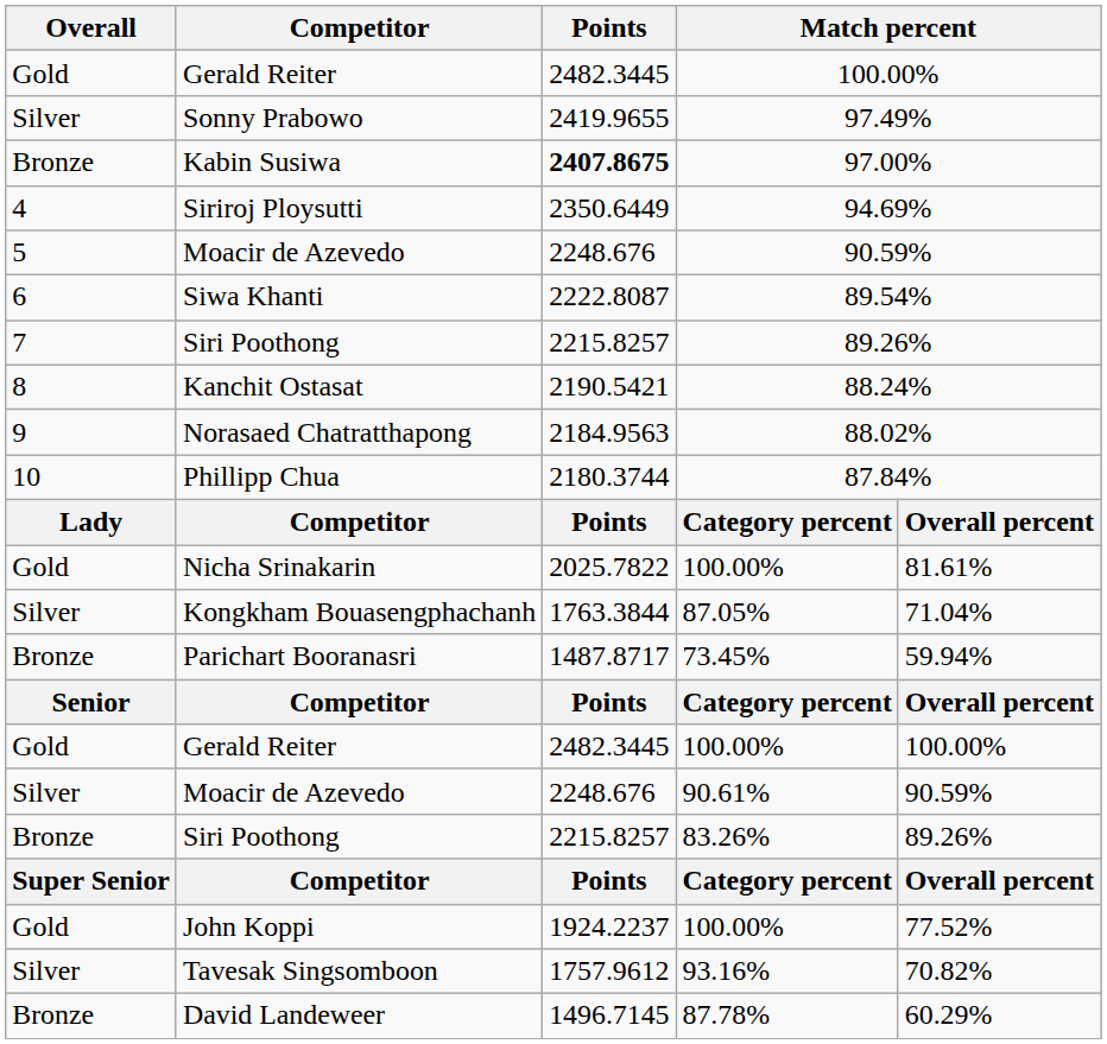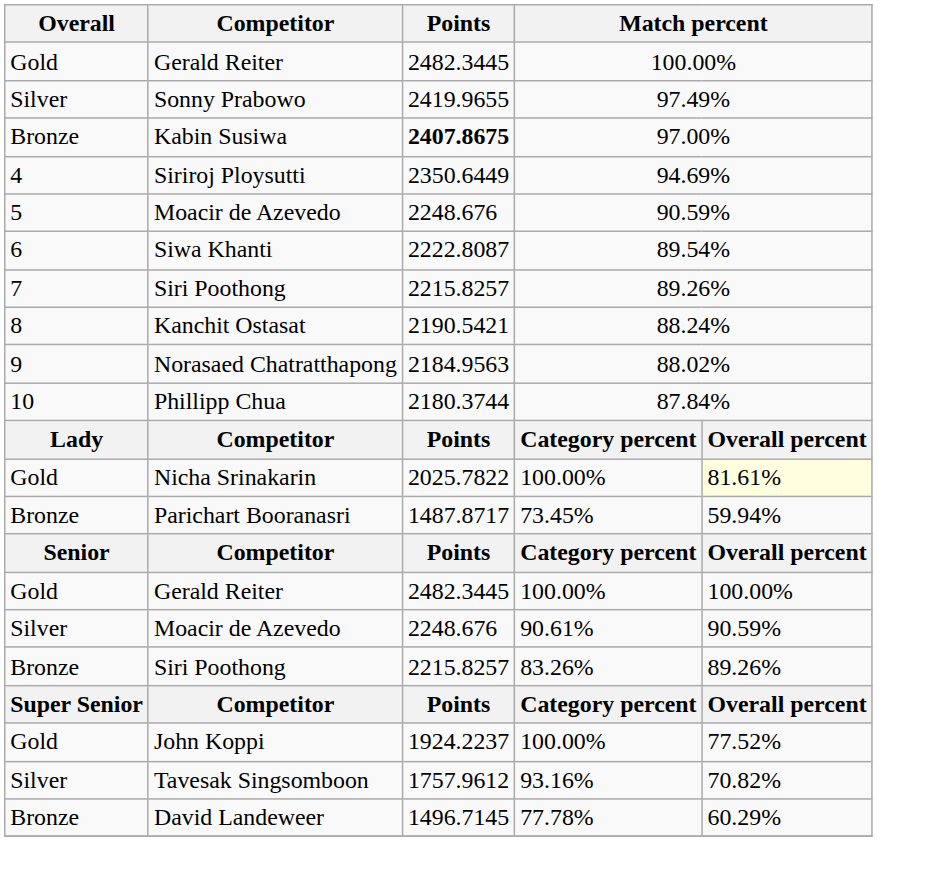 <table class="wikitable sortable" style="text-align: left;">
 <tr>
 <th>Overall</th>
 <th>Competitor</th>
 <th>Points</th>
 <th colspan="2">Match percent</th>
 </tr>
 <tr>
 <td> Gold</td>
 <td> Gerald Reiter</td>
 <td>2482.3445</td>
 <td colspan="2" style="text-align: center;">100.00%</td>
 </tr>
 <tr>
 <td> Silver</td>
 <td> Sonny Prabowo</td>
 <td>2419.9655</td>
 <td colspan="2" style="text-align: center;">97.49%</td>
 </tr>
 <tr>
 <td> Bronze</td>
 <td> Kabin Susiwa</td>
 <td><strong>2407.8675</strong></td>
 <td colspan="2" style="text-align: center;">97.00%</td>
 </tr>
 <tr>
 <td>4</td>
 <td> Siriroj Ploysutti</td>
 <td>2350.6449</td>
 <td colspan="2" style="text-align: center;">94.69%</td>
 </tr>
 <tr>
 <td>5</td>
 <td> Moacir de Azevedo</td>
 <td>2248.676</td>
 <td colspan="2" style="text-align: center;">90.59%</td>
 </tr>
 <tr>
 <td>6</td>
 <td> Siwa Khanti</td>
 <td>2222.8087</td>
 <td colspan="2" style="text-align: center;">89.54%</td>
 </tr>
 <tr>
 <td>7</td>
 <td> Siri Poothong</td>
 <td>2215.8257</td>
 <td colspan="2" style="text-align: center;">89.26%</td>
 </tr>
 <tr>
 <td>8</td>
 <td> Kanchit Ostasat</td>
 <td>2190.5421</td>
 <td colspan="2" style="text-align: center;">88.24%</td>
 </tr>
 <tr>
 <td>9</td>
 <td> Norasaed Chatratthapong</td>
 <td>2184.9563</td>
 <td colspan="2" style="text-align: center;">88.02%</td>
 </tr>
 <tr>
 <td>10</td>
 <td> Phillipp Chua</td>
 <td>2180.3744</td>
 <td colspan="2" style="text-align: center;">87.84%</td>
 </tr>
 <tr>
 <th>Lady</th>
 <th>Competitor</th>
 <th>Points</th>
 <th>Category percent</th>
 <th>Overall percent</th>
 </tr>
 <tr>
 <td> Gold</td>
 <td> Nicha Srinakarin</td>
 <td>2025.7822</td>
 <td>100.00%</td>
-<td>81.61%</td>
-</tr>
-<tr>
-<td> Silver</td>
-<td> Kongkham Bouasengphachanh</td>
-<td>1763.3844</td>
-<td>87.05%</td>
-<td>71.04%</td>
+<td style="background: lightyellow;">81.61%</td>
 </tr>
 <tr>
 <td> Bronze</td>
 <td> Parichart Booranasri</td>
 <td>1487.8717</td>
 <td>73.45%</td>
 <td>59.94%</td>
 </tr>
 <tr>
 <th>Senior</th>
 <th>Competitor</th>
 <th>Points</th>
 <th>Category percent</th>
 <th>Overall percent</th>
 </tr>
 <tr>
 <td> Gold</td>
 <td> Gerald Reiter</td>
 <td>2482.3445</td>
 <td>100.00%</td>
 <td>100.00%</td>
 </tr>
 <tr>
 <td> Silver</td>
 <td> Moacir de Azevedo</td>
 <td>2248.676</td>
 <td>90.61%</td>
 <td>90.59%</td>
 </tr>
 <tr>
 <td> Bronze</td>
 <td> Siri Poothong</td>
 <td>2215.8257</td>
 <td>83.26%</td>
 <td>89.26%</td>
 </tr>
 <tr>
 <th>Super Senior</th>
 <th>Competitor</th>
 <th>Points</th>
 <th>Category percent</th>
 <th>Overall percent</th>
 </tr>
 <tr>
 <td> Gold</td>
 <td> John Koppi</td>
 <td>1924.2237</td>
 <td>100.00%</td>
 <td>77.52%</td>
 </tr>
 <tr>
 <td> Silver</td>
 <td> Tavesak Singsomboon</td>
 <td>1757.9612</td>
 <td>93.16%</td>
 <td>70.82%</td>
 </tr>
 <tr>
 <td> Bronze</td>
 <td> David Landeweer</td>
 <td>1496.7145</td>
-<td>87.78%</td>
+<td>77.78%</td>
 <td>60.29%</td>
 </tr>
 <tr>
 </tr>
 </table>
